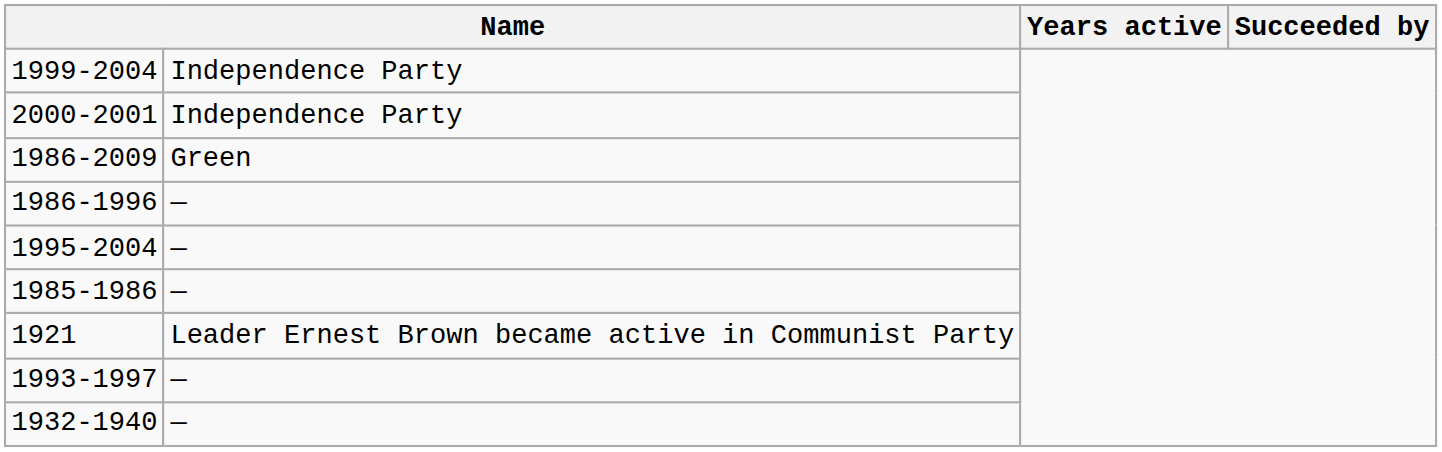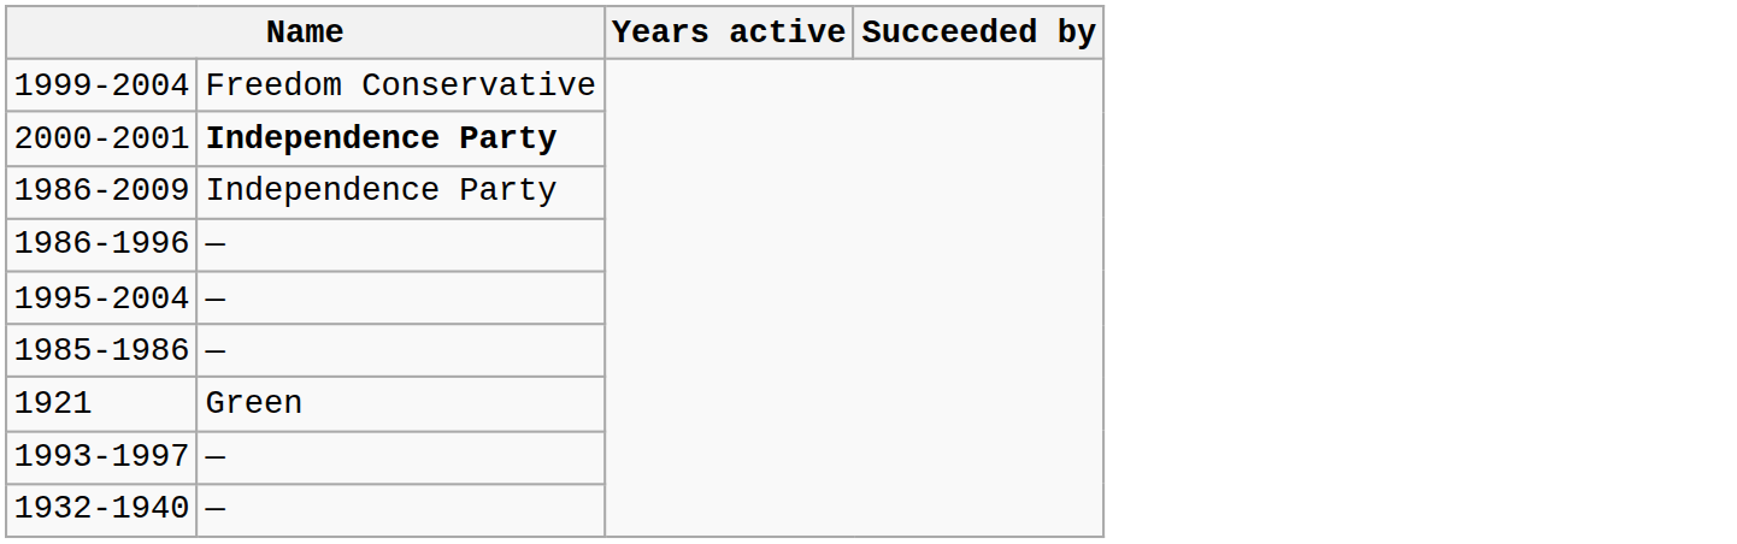 <table class=wikitable>
 <tr>
 <th colspan=2>Name</th>
 <th>Years active</th>
 <th>Succeeded by</th>
 </tr>
 <tr>
 <td>1999-2004</td>
-<td>Independence Party</td>
+<td>Freedom Conservative</td>
 </tr>
 <tr>
 <td>2000-2001</td>
-<td>Independence Party</td>
+<td><strong>Independence Party</strong></td>
 </tr>
 <tr>
 <td>1986-2009</td>
-<td>Green</td>
+<td>Independence Party</td>
 </tr>
 <tr>
 <td>1986-1996</td>
 <td>—</td>
 </tr>
 <tr>
 <td>1995-2004</td>
 <td>—</td>
 </tr>
 <tr>
 <td>1985-1986</td>
 <td>—</td>
 </tr>
 <tr>
 <td>1921</td>
-<td>Leader Ernest Brown became active in Communist Party</td>
+<td>Green</td>
 </tr>
 <tr>
 <td>1993-1997</td>
 <td>—</td>
 </tr>
 <tr>
 <td>1932-1940</td>
 <td>—</td>
 </tr>
 </table>
